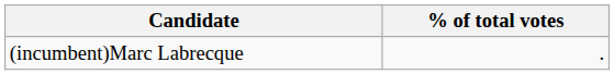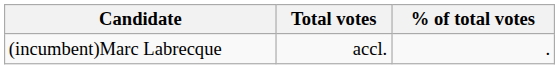 <table class="wikitable" width="475">
 <tr>
 <th align="left">Candidate</th>
+<th align="right">Total votes</th>
 <th align="right">% of total votes</th>
 </tr>
 <tr>
 <td align="left">(incumbent)Marc Labrecque</td>
+<td align="right">accl.</td>
 <td align="right">.</td>
 </tr>
 </table>
